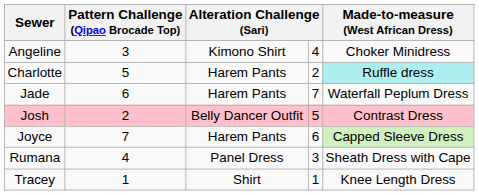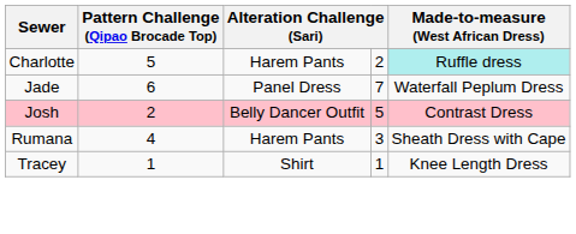 <table class="wikitable" style="text-align:center;">
 <tr>
 <th>Sewer</th>
 <th>Pattern Challenge<br><small>(<a href='#'>Qipao</a> Brocade Top)</small></th>
 <th Colspan=2>Alteration Challenge<br><small>(Sari)</small></th>
 <th>Made-to-measure<br><small>(West African Dress)</small></th>
-</tr>
-<tr>
-<td>Angeline</td>
-<td>3</td>
-<td>Kimono Shirt</td>
-<td>4</td>
-<td>Choker Minidress</td>
 </tr>
 <tr>
 <td>Charlotte</td>
 <td>5</td>
 <td>Harem Pants</td>
 <td>2</td>
 <td style="background: paleturquoise;">Ruffle dress</td>
 </tr>
 <tr>
 <td>Jade</td>
 <td>6</td>
-<td>Harem Pants</td>
+<td>Panel Dress</td>
 <td>7</td>
 <td>Waterfall Peplum Dress</td>
 </tr>
 <tr style="background:pink">
 <td>Josh</td>
 <td>2</td>
 <td>Belly Dancer Outfit</td>
 <td>5</td>
 <td>Contrast Dress</td>
 </tr>
 <tr>
-<td>Joyce</td>
-<td>7</td>
-<td>Harem Pants</td>
-<td>6</td>
-<td style="background:#d0f0c0">Capped Sleeve Dress</td>
-</tr>
-<tr>
 <td>Rumana</td>
 <td>4</td>
-<td>Panel Dress</td>
+<td>Harem Pants</td>
 <td>3</td>
 <td>Sheath Dress with Cape</td>
 </tr>
 <tr>
 <td>Tracey</td>
 <td>1</td>
 <td>Shirt</td>
 <td>1</td>
 <td>Knee Length Dress</td>
 </tr>
 </table>
